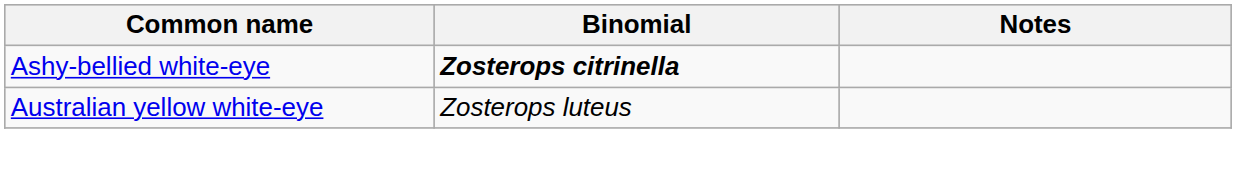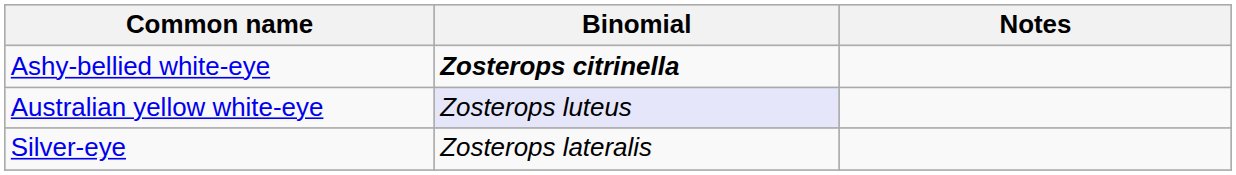 <table style="width:60%;" class="wikitable">
 <tr>
 <th width=35%>Common name</th>
 <th width=33%>Binomial</th>
 <th width=32%>Notes</th>
 </tr>
 <tr>
 <td><a href='#'>Ashy-bellied white-eye</a></td>
 <td><strong><em>Zosterops citrinella</em></strong></td>
 <td></td>
 </tr>
 <tr>
 <td><a href='#'>Australian yellow white-eye</a></td>
-<td><em>Zosterops luteus</em></td>
+<td style="background: lavender;"><em>Zosterops luteus</em></td>
+<td></td>
+</tr>
+<tr>
+<td><a href='#'>Silver-eye</a></td>
+<td><em>Zosterops lateralis</em></td>
 <td></td>
 </tr>
 </table>
